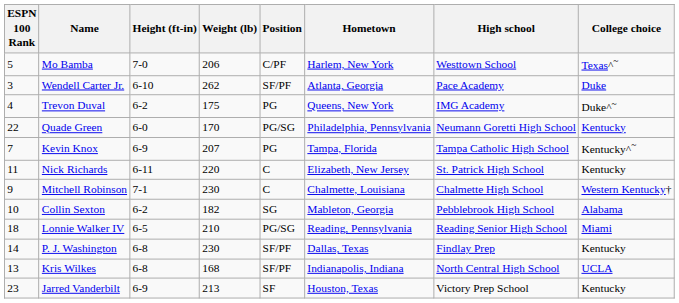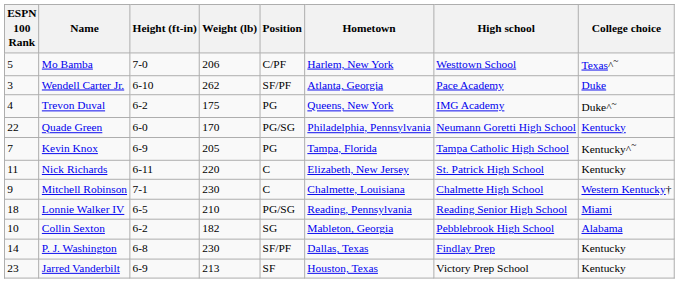 <table class="wikitable sortable" style="font-size: 75%" style="width: 75%">
 <tr>
 <th>ESPN<br>100<br>Rank</th>
 <th>Name</th>
 <th>Height (ft-in)</th>
 <th>Weight (lb)</th>
 <th>Position</th>
 <th>Hometown</th>
 <th>High school</th>
 <th>College choice</th>
 </tr>
 <tr>
 <td>5</td>
 <td><a href='#'>Mo Bamba</a></td>
 <td>7-0</td>
 <td>206</td>
 <td>C/PF</td>
 <td><a href='#'>Harlem, New York</a></td>
 <td><a href='#'>Westtown School</a></td>
 <td><a href='#'>Texas</a>^<sup>~</sup></td>
 </tr>
 <tr>
 <td>3</td>
 <td><a href='#'>Wendell Carter Jr.</a></td>
 <td>6-10</td>
 <td>262</td>
 <td>SF/PF</td>
 <td><a href='#'>Atlanta, Georgia</a></td>
 <td><a href='#'>Pace Academy</a></td>
 <td><a href='#'>Duke</a></td>
 </tr>
 <tr>
 <td>4</td>
 <td><a href='#'>Trevon Duval</a></td>
 <td>6-2</td>
 <td>175</td>
 <td>PG</td>
 <td><a href='#'>Queens, New York</a></td>
 <td><a href='#'>IMG Academy</a></td>
 <td>Duke^<sup>~</sup></td>
 </tr>
 <tr>
 <td>22</td>
 <td><a href='#'>Quade Green</a></td>
 <td>6-0</td>
 <td>170</td>
 <td>PG/SG</td>
 <td><a href='#'>Philadelphia, Pennsylvania</a></td>
 <td><a href='#'>Neumann Goretti High School</a></td>
 <td><a href='#'>Kentucky</a></td>
 </tr>
 <tr>
 <td>7</td>
 <td><a href='#'>Kevin Knox</a></td>
 <td>6-9</td>
-<td>207</td>
+<td>205</td>
 <td>PG</td>
 <td><a href='#'>Tampa, Florida</a></td>
 <td><a href='#'>Tampa Catholic High School</a></td>
 <td>Kentucky^<sup>~</sup></td>
 </tr>
 <tr>
 <td>11</td>
 <td><a href='#'>Nick Richards</a></td>
 <td>6-11</td>
 <td>220</td>
 <td>C</td>
 <td><a href='#'>Elizabeth, New Jersey</a></td>
 <td><a href='#'>St. Patrick High School</a></td>
 <td>Kentucky</td>
 </tr>
 <tr>
 <td>9</td>
 <td><a href='#'>Mitchell Robinson</a></td>
 <td>7-1</td>
 <td>230</td>
 <td>C</td>
 <td><a href='#'>Chalmette, Louisiana</a></td>
 <td><a href='#'>Chalmette High School</a></td>
 <td><a href='#'>Western Kentucky</a>†</td>
 </tr>
 <tr>
+<td>18</td>
+<td><a href='#'>Lonnie Walker IV</a></td>
+<td>6-5</td>
+<td>210</td>
+<td>PG/SG</td>
+<td><a href='#'>Reading, Pennsylvania</a></td>
+<td><a href='#'>Reading Senior High School</a></td>
+<td><a href='#'>Miami</a></td>
+</tr>
+<tr>
 <td>10</td>
 <td><a href='#'>Collin Sexton</a></td>
 <td>6-2</td>
 <td>182</td>
 <td>SG</td>
 <td><a href='#'>Mableton, Georgia</a></td>
 <td><a href='#'>Pebblebrook High School</a></td>
 <td><a href='#'>Alabama</a></td>
-</tr>
-<tr>
-<td>18</td>
-<td><a href='#'>Lonnie Walker IV</a></td>
-<td>6-5</td>
-<td>210</td>
-<td>PG/SG</td>
-<td><a href='#'>Reading, Pennsylvania</a></td>
-<td><a href='#'>Reading Senior High School</a></td>
-<td><a href='#'>Miami</a></td>
 </tr>
 <tr>
 <td>14</td>
 <td><a href='#'>P. J. Washington</a></td>
 <td>6-8</td>
 <td>230</td>
 <td>SF/PF</td>
 <td><a href='#'>Dallas, Texas</a></td>
 <td><a href='#'>Findlay Prep</a></td>
 <td>Kentucky</td>
 </tr>
 <tr>
-<td>13</td>
-<td><a href='#'>Kris Wilkes</a></td>
-<td>6-8</td>
-<td>168</td>
-<td>SF/PF</td>
-<td><a href='#'>Indianapolis, Indiana</a></td>
-<td><a href='#'>North Central High School</a></td>
-<td><a href='#'>UCLA</a></td>
-</tr>
-<tr>
 <td>23</td>
 <td><a href='#'>Jarred Vanderbilt</a></td>
 <td>6-9</td>
 <td>213</td>
 <td>SF</td>
 <td><a href='#'>Houston, Texas</a></td>
 <td>Victory Prep School</td>
 <td>Kentucky</td>
 </tr>
 </table>
